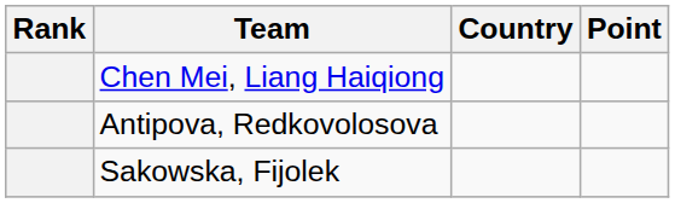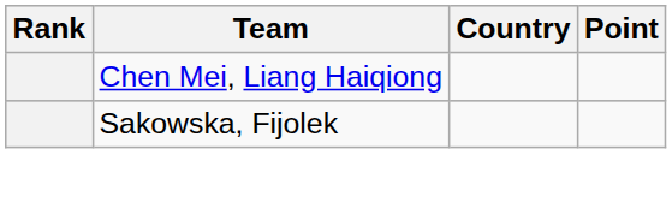 <table class="wikitable sortable">
 <tr>
 <th>Rank</th>
 <th>Team</th>
 <th>Country</th>
 <th>Point</th>
 </tr>
 <tr>
 <th></th>
 <td><a href='#'>Chen Mei</a>, <a href='#'>Liang Haiqiong</a></td>
 <td></td>
 <td></td>
 </tr>
 <tr>
 <th></th>
-<td>Antipova, Redkovolosova</td>
-<td></td>
-<td></td>
-</tr>
-<tr>
-<th></th>
 <td>Sakowska, Fijolek</td>
 <td></td>
 <td></td>
 </tr>
 </table>
